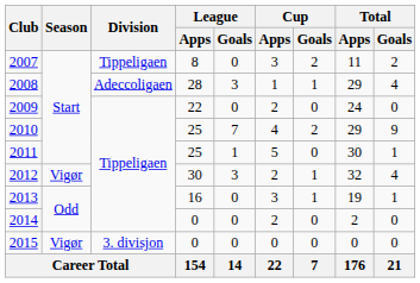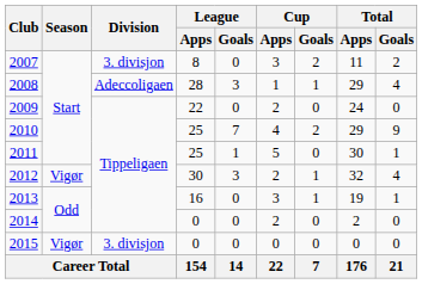 <table class="wikitable" style="text-align: center;">
 <tr>
 <th rowspan="2">Club</th>
 <th rowspan="2">Season</th>
 <th rowspan="2">Division</th>
 <th colspan="2">League</th>
 <th colspan="2">Cup</th>
 <th colspan="2">Total</th>
 </tr>
 <tr>
 <th>Apps</th>
 <th>Goals</th>
 <th>Apps</th>
 <th>Goals</th>
 <th>Apps</th>
 <th>Goals</th>
 </tr>
 <tr>
 <td><a href='#'>2007</a></td>
 <td rowspan="5" valign="center"><a href='#'>Start</a></td>
-<td><a href='#'>Tippeligaen</a></td>
+<td rowspan="1" valign="center"><a href='#'>3. divisjon</a></td>
 <td>8</td>
 <td>0</td>
 <td>3</td>
 <td>2</td>
 <td>11</td>
 <td>2</td>
 </tr>
 <tr>
 <td><a href='#'>2008</a></td>
 <td><a href='#'>Adeccoligaen</a></td>
 <td>28</td>
 <td>3</td>
 <td>1</td>
 <td>1</td>
 <td>29</td>
 <td>4</td>
 </tr>
 <tr>
 <td><a href='#'>2009</a></td>
 <td rowspan="6" valign="center"><a href='#'>Tippeligaen</a></td>
 <td>22</td>
 <td>0</td>
 <td>2</td>
 <td>0</td>
 <td>24</td>
 <td>0</td>
 </tr>
 <tr>
 <td><a href='#'>2010</a></td>
 <td>25</td>
 <td>7</td>
 <td>4</td>
 <td>2</td>
 <td>29</td>
 <td>9</td>
 </tr>
 <tr>
 <td><a href='#'>2011</a></td>
 <td>25</td>
 <td>1</td>
 <td>5</td>
 <td>0</td>
 <td>30</td>
 <td>1</td>
 </tr>
 <tr>
 <td><a href='#'>2012</a></td>
 <td rowspan="1" valign="center"><a href='#'>Vigør</a></td>
 <td>30</td>
 <td>3</td>
 <td>2</td>
 <td>1</td>
 <td>32</td>
 <td>4</td>
 </tr>
 <tr>
 <td><a href='#'>2013</a></td>
 <td rowspan="2" valign="center"><a href='#'>Odd</a></td>
 <td>16</td>
 <td>0</td>
 <td>3</td>
 <td>1</td>
 <td>19</td>
 <td>1</td>
 </tr>
 <tr>
 <td><a href='#'>2014</a></td>
 <td>0</td>
 <td>0</td>
 <td>2</td>
 <td>0</td>
 <td>2</td>
 <td>0</td>
 </tr>
 <tr>
 <td><a href='#'>2015</a></td>
 <td rowspan="1" valign="center"><a href='#'>Vigør</a></td>
 <td rowspan="1" valign="center"><a href='#'>3. divisjon</a></td>
 <td>0</td>
 <td>0</td>
 <td>0</td>
 <td>0</td>
 <td>0</td>
 <td>0</td>
 </tr>
 <tr>
 <th colspan="3">Career Total</th>
 <th>154</th>
 <th>14</th>
 <th>22</th>
 <th>7</th>
 <th>176</th>
 <th>21</th>
 </tr>
 </table>
